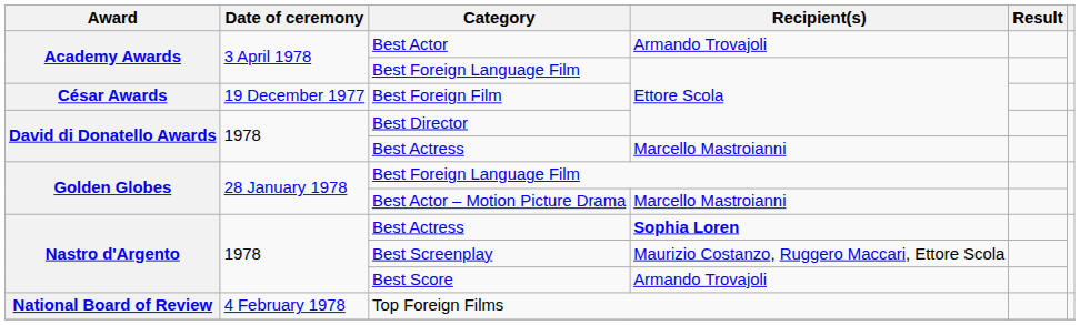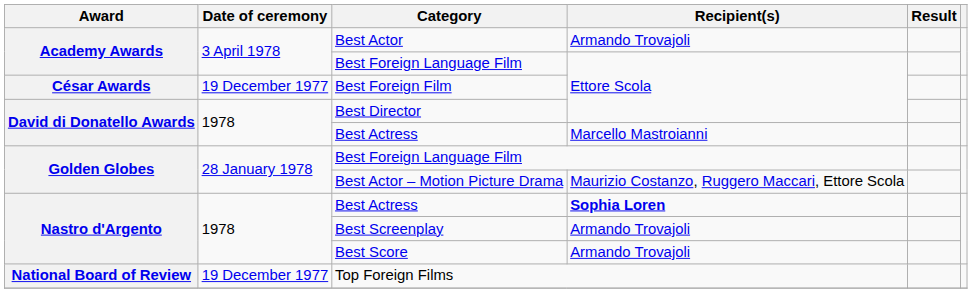 <table class="wikitable plainrowheaders sortable">
 <tr>
 <th scope="col">Award</th>
 <th scope="col">Date of ceremony</th>
 <th scope="col">Category</th>
 <th scope="col">Recipient(s)</th>
 <th scope="col">Result</th>
 <th scope="col" class="unsortable"></th>
 </tr>
 <tr>
 <th scope="row" rowspan=2><a href='#'>Academy Awards</a></th>
 <td rowspan="2"><a href='#'>3 April 1978</a></td>
 <td><a href='#'>Best Actor</a></td>
 <td><a href='#'>Armando Trovajoli</a></td>
 <td></td>
 <td rowspan="2"></td>
 </tr>
 <tr>
 <td><a href='#'>Best Foreign Language Film</a></td>
 <td rowspan="3"><a href='#'>Ettore Scola</a></td>
 <td></td>
 </tr>
 <tr>
 <th scope="row"><a href='#'>César Awards</a></th>
 <td><a href='#'>19 December 1977</a></td>
 <td><a href='#'>Best Foreign Film</a></td>
 <td></td>
 <td rowspan="1"></td>
 </tr>
 <tr>
 <th scope="row" rowspan=2><a href='#'>David di Donatello Awards</a></th>
 <td rowspan="2">1978</td>
 <td><a href='#'>Best Director</a></td>
 <td></td>
 <td rowspan="2"></td>
 </tr>
 <tr>
 <td><a href='#'>Best Actress</a></td>
 <td><a href='#'>Marcello Mastroianni</a></td>
 <td></td>
 </tr>
 <tr>
 <th scope="row" rowspan=2><a href='#'>Golden Globes</a></th>
 <td rowspan="2"><a href='#'>28 January 1978</a></td>
 <td colspan="2"><a href='#'>Best Foreign Language Film</a></td>
 <td></td>
 <td rowspan="2"></td>
 </tr>
 <tr>
 <td><a href='#'>Best Actor – Motion Picture Drama</a></td>
-<td><a href='#'>Marcello Mastroianni</a></td>
+<td><a href='#'>Maurizio Costanzo</a>, <a href='#'>Ruggero Maccari</a>, Ettore Scola</td>
 <td></td>
 </tr>
 <tr>
 <th scope="row" rowspan=3><a href='#'>Nastro d'Argento</a></th>
 <td rowspan="3">1978</td>
 <td><a href='#'>Best Actress</a></td>
 <td><strong><a href='#'>Sophia Loren</a></strong></td>
 <td></td>
 <td rowspan="3"></td>
 </tr>
 <tr>
 <td><a href='#'>Best Screenplay</a></td>
-<td><a href='#'>Maurizio Costanzo</a>, <a href='#'>Ruggero Maccari</a>, Ettore Scola</td>
+<td><a href='#'>Armando Trovajoli</a></td>
 <td></td>
 </tr>
 <tr>
 <td><a href='#'>Best Score</a></td>
 <td><a href='#'>Armando Trovajoli</a></td>
 <td></td>
 </tr>
 <tr>
 <th scope="row"><a href='#'>National Board of Review</a></th>
-<td><a href='#'>4 February 1978</a></td>
+<td><a href='#'>19 December 1977</a></td>
 <td colspan="2">Top Foreign Films</td>
 <td></td>
 <td rowspan="1"></td>
 </tr>
 <tr>
 </tr>
 </table>
